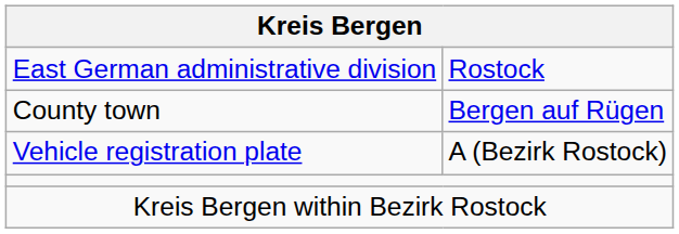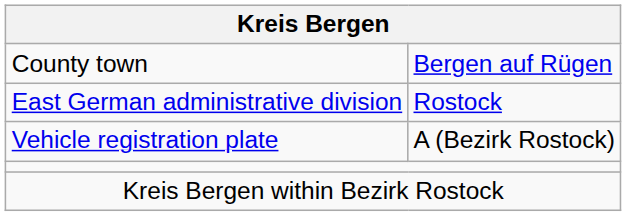 <table class="wikitable" style="float: right;" border="1px solid darkgray;">
 <tr>
 <th colspan="2">Kreis Bergen</th>
 </tr>
 <tr>
+<td>County town</td>
+<td><a href='#'>Bergen auf Rügen</a></td>
+</tr>
+<tr>
 <td><a href='#'>East German administrative division</a></td>
 <td><a href='#'>Rostock</a></td>
-</tr>
-<tr>
-<td>County town</td>
-<td><a href='#'>Bergen auf Rügen</a></td>
 </tr>
 <tr>
 <td><a href='#'>Vehicle registration plate</a></td>
 <td>A (Bezirk Rostock)</td>
 </tr>
 <tr>
 <td colspan="2" align="center"></td>
 </tr>
 <tr>
 <td colspan="2" align="center">Kreis Bergen within Bezirk Rostock</td>
 </tr>
 </table>
